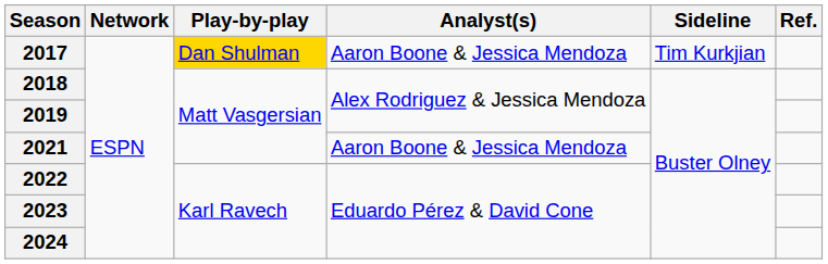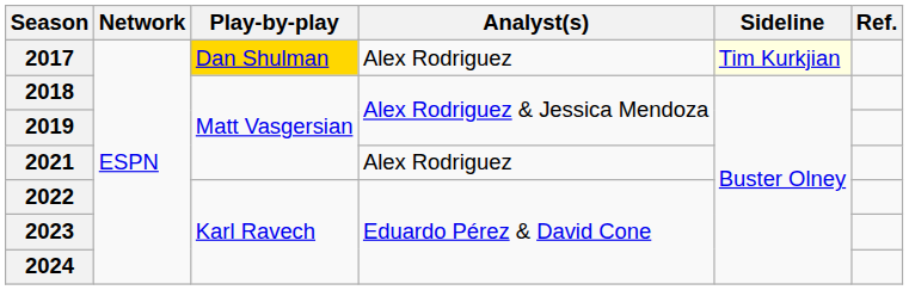 <table class="wikitable plainrowheaders">
 <tr>
 <th scope="col">Season</th>
 <th scope="col">Network</th>
 <th scope="col">Play-by-play</th>
 <th scope="col">Analyst(s)</th>
 <th scope="col">Sideline</th>
 <th scope="col">Ref.</th>
 </tr>
 <tr>
 <th scope="row">2017</th>
 <td rowspan=7><a href='#'>ESPN</a></td>
 <td style="background: gold;"><a href='#'>Dan Shulman</a></td>
-<td><a href='#'>Aaron Boone</a> & <a href='#'>Jessica Mendoza</a></td>
-<td><a href='#'>Tim Kurkjian</a></td>
+<td>Alex Rodriguez</td>
+<td style="background: lightyellow;"><a href='#'>Tim Kurkjian</a></td>
 <td></td>
 </tr>
 <tr>
 <th scope="row">2018</th>
 <td rowspan=3><a href='#'>Matt Vasgersian</a></td>
 <td rowspan=2><a href='#'>Alex Rodriguez</a> & Jessica Mendoza</td>
 <td rowspan=6><a href='#'>Buster Olney</a></td>
 <td></td>
 </tr>
 <tr>
 <th scope="row">2019</th>
 <td></td>
 </tr>
 <tr>
 <th scope="row">2021</th>
-<td><a href='#'>Aaron Boone</a> & <a href='#'>Jessica Mendoza</a></td>
+<td>Alex Rodriguez</td>
 <td></td>
 </tr>
 <tr>
 <th scope="row">2022</th>
 <td rowspan=3><a href='#'>Karl Ravech</a></td>
 <td rowspan=3><a href='#'>Eduardo Pérez</a> & <a href='#'>David Cone</a></td>
 <td></td>
 </tr>
 <tr>
 <th scope="row">2023</th>
 <td></td>
 </tr>
 <tr>
 <th scope="row">2024</th>
 <td></td>
 </tr>
 </table>
